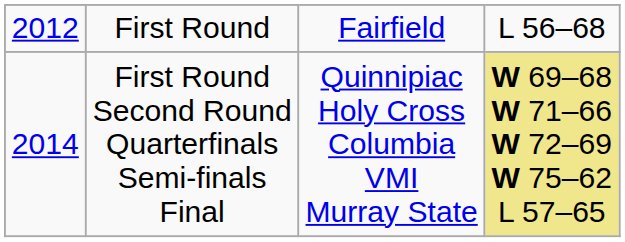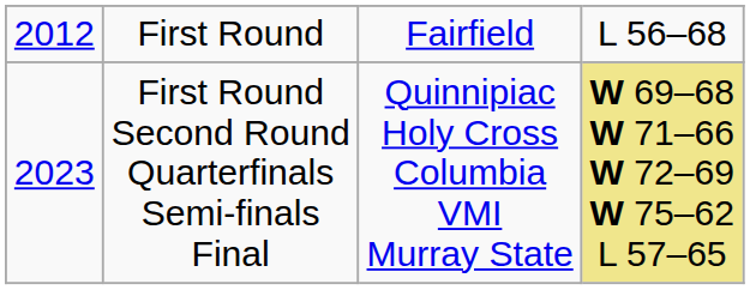 <table class="wikitable">
 <tr align="center">
 <td><a href='#'>2012</a></td>
 <td>First Round</td>
 <td><a href='#'>Fairfield</a></td>
 <td>L 56–68</td>
 </tr>
 <tr align="center">
-<td><a href='#'>2014</a></td>
+<td><a href='#'>2023</a></td>
 <td>First Round<br>Second Round<br>Quarterfinals<br>Semi-finals<br>Final</td>
 <td><a href='#'>Quinnipiac</a><br><a href='#'>Holy Cross</a><br><a href='#'>Columbia</a><br><a href='#'>VMI</a><br><a href='#'>Murray State</a></td>
 <td style="background: khaki;"><strong>W</strong> 69–68<br><strong>W</strong> 71–66<br><strong>W</strong> 72–69<br><strong>W</strong> 75–62<br>L 57–65</td>
 </tr>
 </table>
